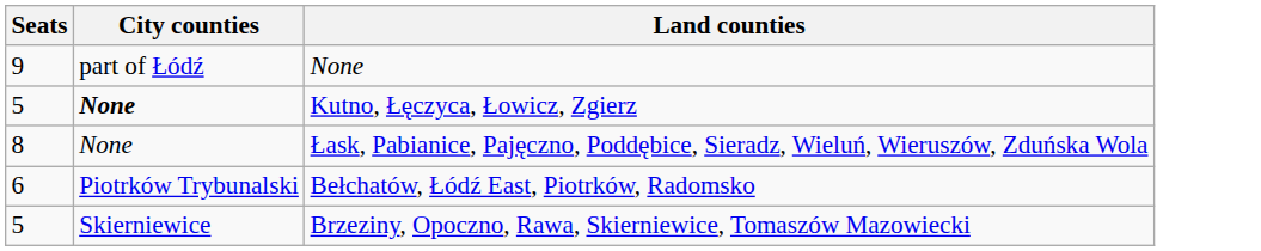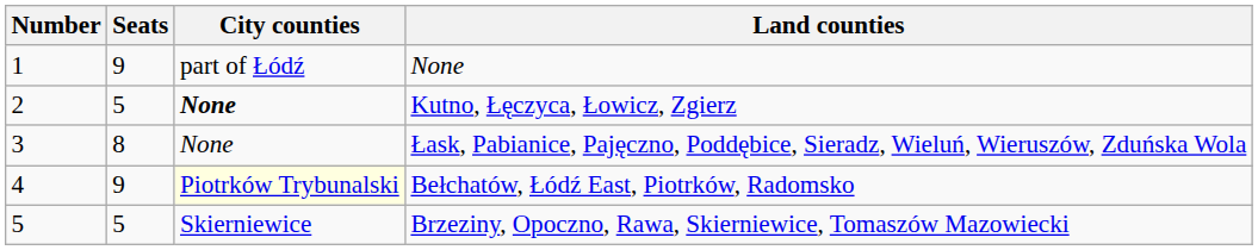 <table class=wikitable>
 <tr>
+<th>Number</th>
 <th>Seats</th>
 <th>City counties</th>
 <th>Land counties</th>
 </tr>
 <tr>
+<td>1</td>
 <td>9</td>
 <td>part of <a href='#'>Łódź</a></td>
 <td><em>None</em></td>
 </tr>
 <tr>
+<td>2</td>
 <td>5</td>
 <td><strong><em>None</em></strong></td>
 <td><a href='#'>Kutno</a>, <a href='#'>Łęczyca</a>, <a href='#'>Łowicz</a>, <a href='#'>Zgierz</a></td>
 </tr>
 <tr>
+<td>3</td>
 <td>8</td>
 <td><em>None</em></td>
 <td><a href='#'>Łask</a>, <a href='#'>Pabianice</a>, <a href='#'>Pajęczno</a>, <a href='#'>Poddębice</a>, <a href='#'>Sieradz</a>, <a href='#'>Wieluń</a>, <a href='#'>Wieruszów</a>, <a href='#'>Zduńska Wola</a></td>
 </tr>
 <tr>
-<td>6</td>
-<td><a href='#'>Piotrków Trybunalski</a></td>
+<td>4</td>
+<td>9</td>
+<td style="background: lightyellow;"><a href='#'>Piotrków Trybunalski</a></td>
 <td><a href='#'>Bełchatów</a>, <a href='#'>Łódź East</a>, <a href='#'>Piotrków</a>, <a href='#'>Radomsko</a></td>
 </tr>
 <tr>
+<td>5</td>
 <td>5</td>
 <td><a href='#'>Skierniewice</a></td>
 <td><a href='#'>Brzeziny</a>, <a href='#'>Opoczno</a>, <a href='#'>Rawa</a>, <a href='#'>Skierniewice</a>, <a href='#'>Tomaszów Mazowiecki</a></td>
 </tr>
 </table>
